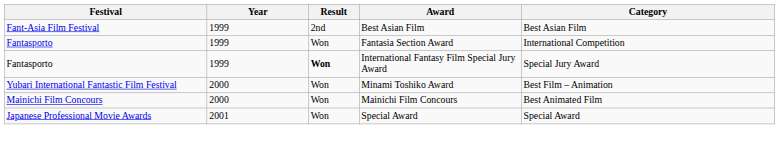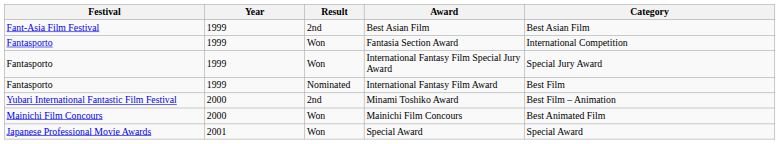 <table class="wikitable" style="width:100%;">
 <tr>
 <th>Festival</th>
 <th>Year</th>
 <th>Result</th>
 <th>Award</th>
 <th>Category</th>
 </tr>
 <tr>
 <td style="width:20%;"><a href='#'>Fant-Asia Film Festival</a></td>
 <td style="width:10%;">1999</td>
 <td style="width:5%;">2nd</td>
 <td style="width:16%;">Best Asian Film</td>
 <td style="width:25%;">Best Asian Film</td>
 </tr>
 <tr>
 <td style="width:20%;"><a href='#'>Fantasporto</a> </td>
 <td style="width:10%;">1999</td>
 <td style="width:5%;">Won</td>
 <td style="width:16%;">Fantasia Section Award</td>
 <td style="width:25%;">International Competition</td>
 </tr>
 <tr>
 <td style="width:20%;">Fantasporto</td>
 <td style="width:10%;">1999</td>
-<td style="width:5%;"><strong>Won</strong></td>
+<td style="width:5%;">Won</td>
 <td style="width:16%;">International Fantasy Film Special Jury Award</td>
 <td style="width:25%;">Special Jury Award</td>
 </tr>
 <tr>
+<td style="width:20%;">Fantasporto</td>
+<td style="width:10%;">1999</td>
+<td style="width:5%;">Nominated</td>
+<td style="width:16%;">International Fantasy Film Award</td>
+<td style="width:25%;">Best Film</td>
+</tr>
+<tr>
 <td style="width:20%;"><a href='#'>Yubari International Fantastic Film Festival</a></td>
 <td style="width:10%;">2000</td>
-<td style="width:5%;">Won</td>
+<td style="width:5%;">2nd</td>
 <td style="width:16%;">Minami Toshiko Award</td>
 <td style="width:25%;">Best Film – Animation</td>
 </tr>
 <tr>
 <td style="width:20%;"><a href='#'>Mainichi Film Concours</a></td>
 <td style="width:10%;">2000</td>
 <td style="width:5%;">Won</td>
 <td style="width:16%;">Mainichi Film Concours</td>
 <td style="width:25%;">Best Animated Film</td>
 </tr>
 <tr>
 <td style="width:20%;"><a href='#'>Japanese Professional Movie Awards</a></td>
 <td style="width:10%;">2001</td>
 <td style="width:5%;">Won</td>
 <td style="width:16%;">Special Award</td>
 <td style="width:25%;">Special Award</td>
 </tr>
 </table>
